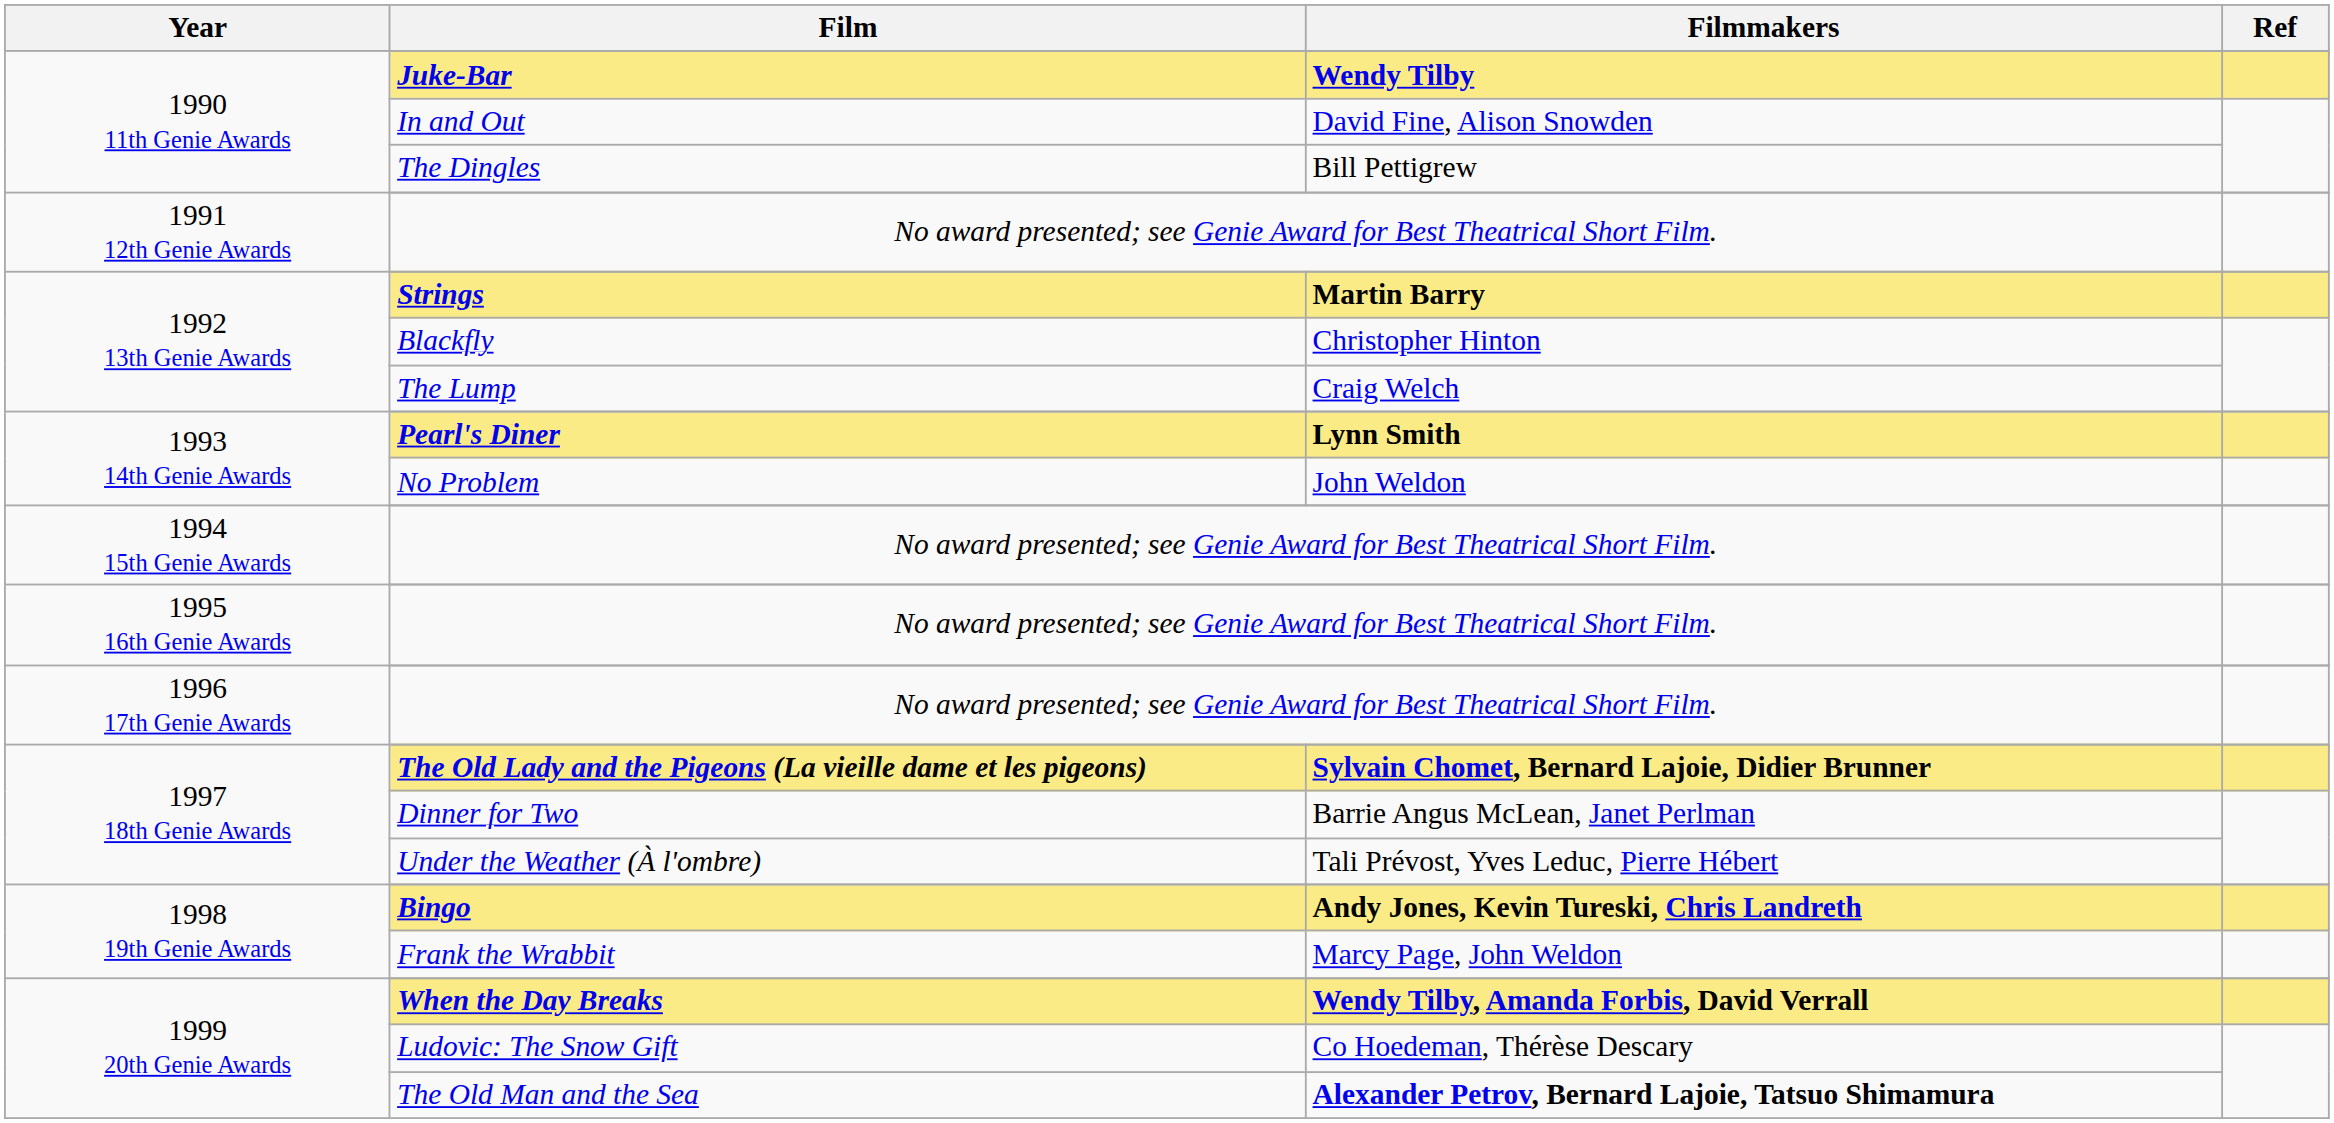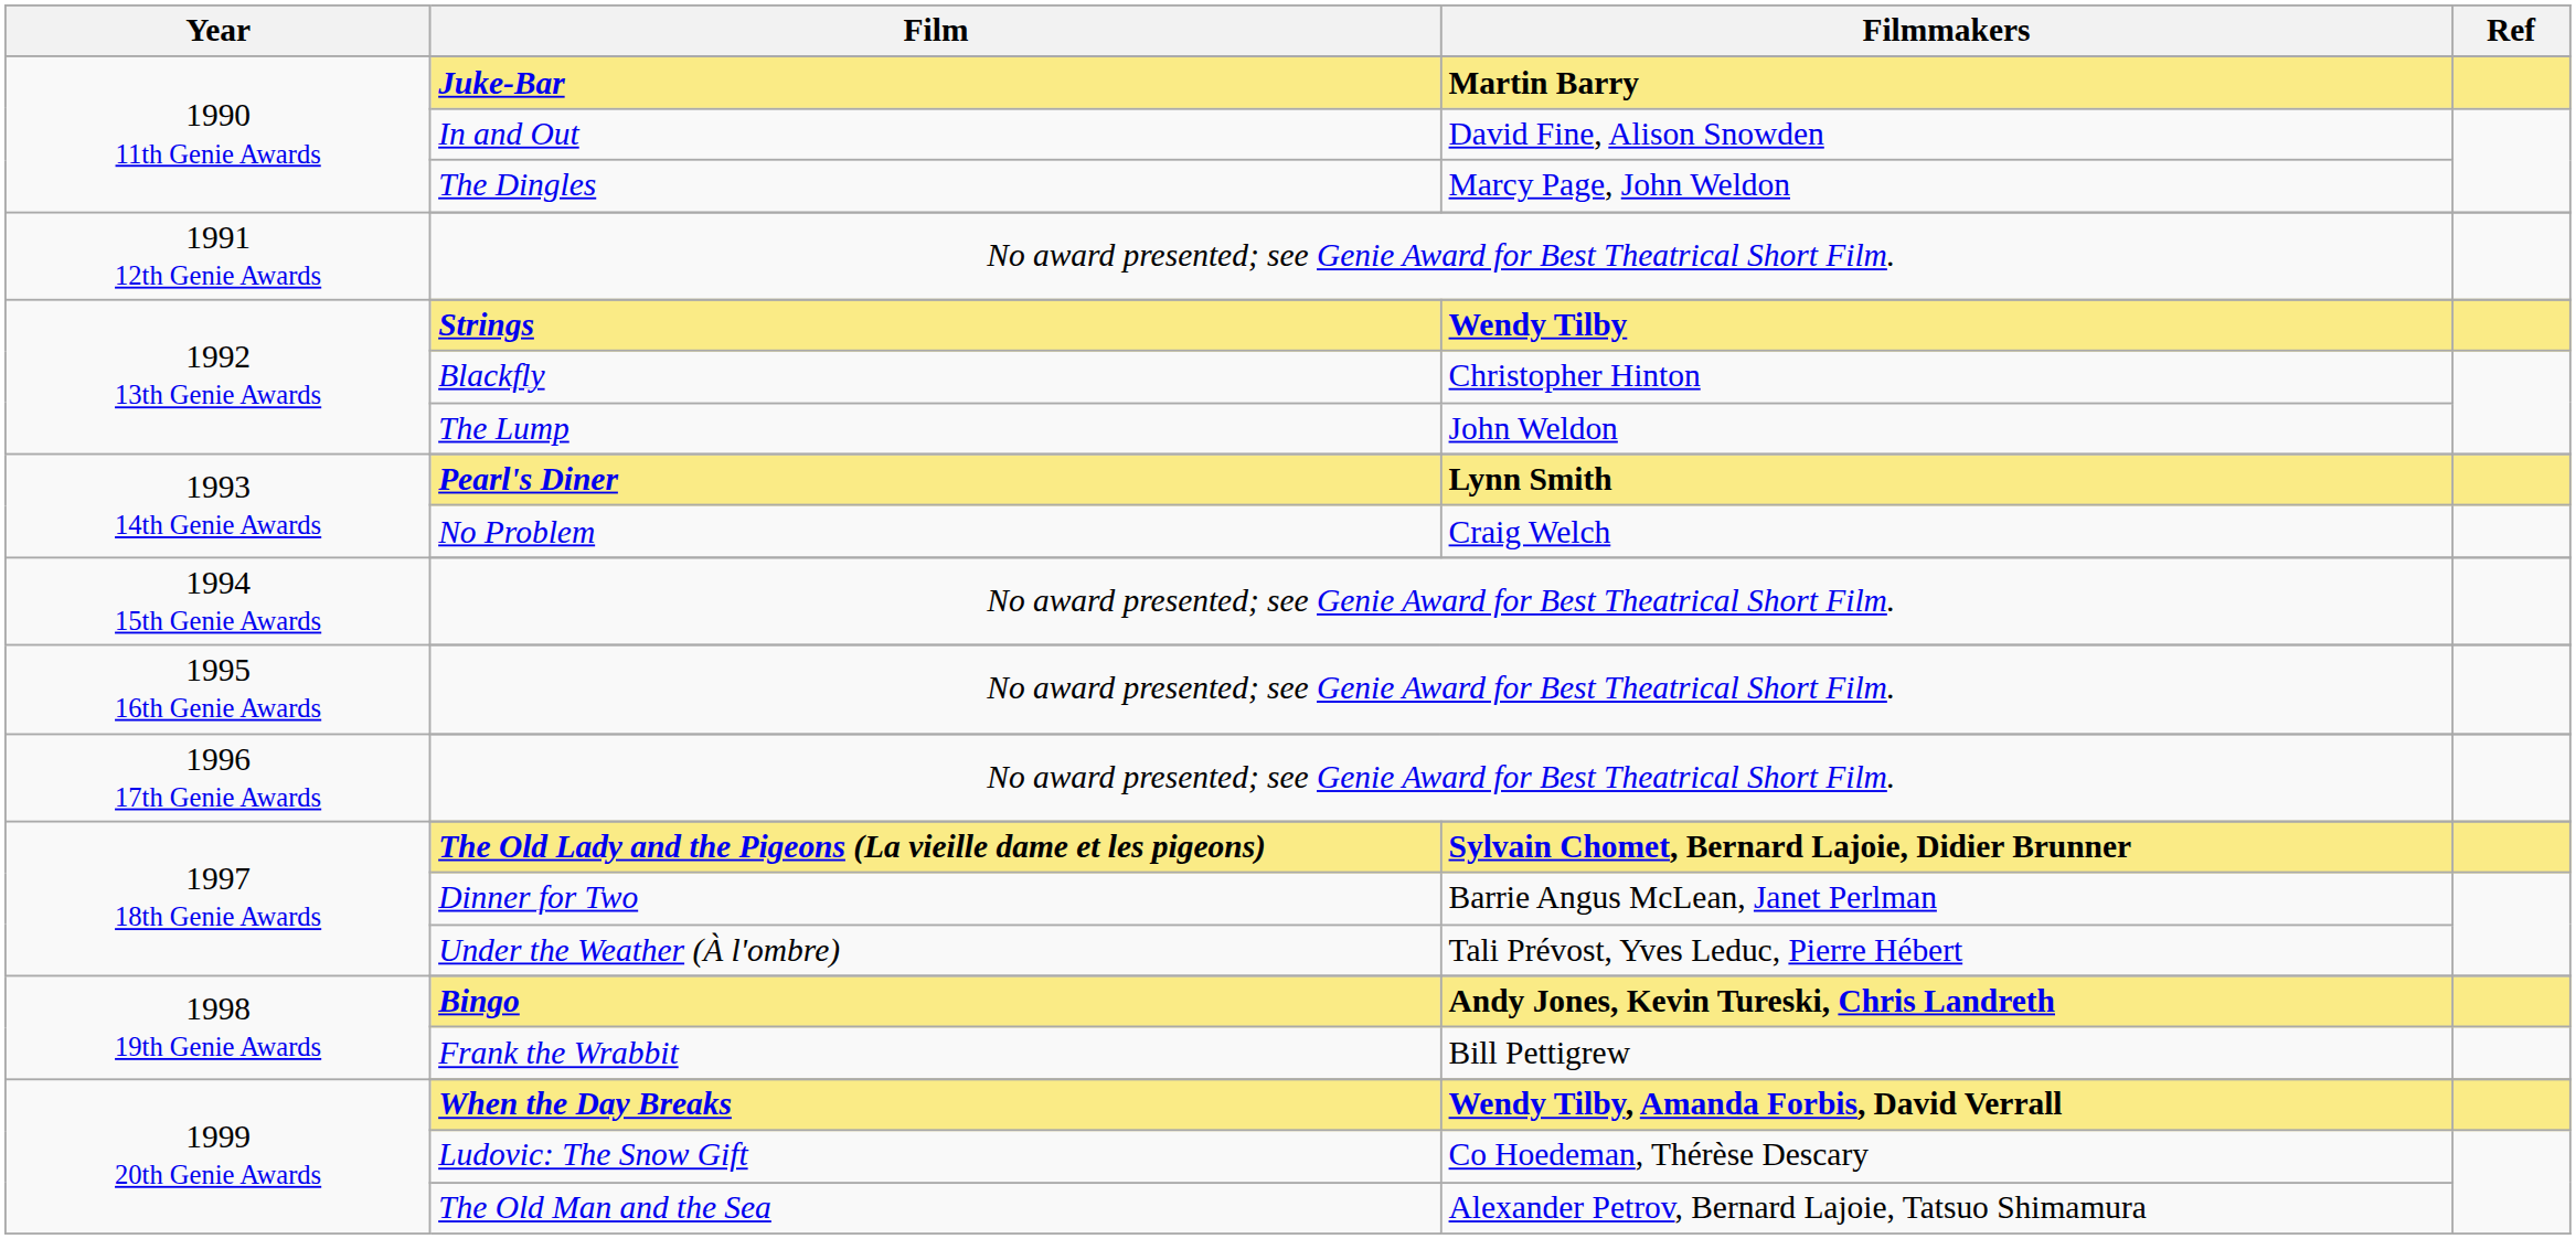 <table class="wikitable" style="width:100%;">
 <tr style="background:#bebebe;">
 <th style="width:8%;">Year</th>
 <th style="width:19%;">Film</th>
 <th style="width:19%;">Filmmakers</th>
 <th style="width:2%;">Ref</th>
 </tr>
 <tr>
 <td rowspan="4" align="center">1990 <br> <small><a href='#'>11th Genie Awards</a></small></td>
 </tr>
 <tr style="background:#FAEB86;">
 <td><strong><em><a href='#'>Juke-Bar</a></em></strong></td>
-<td><strong><a href='#'>Wendy Tilby</a></strong></td>
+<td><strong>Martin Barry</strong></td>
 <td></td>
 </tr>
 <tr>
 <td><em><a href='#'>In and Out</a></em></td>
 <td><a href='#'>David Fine</a>, <a href='#'>Alison Snowden</a></td>
 <td rowspan=2></td>
 </tr>
 <tr>
 <td><em><a href='#'>The Dingles</a></em></td>
-<td>Bill Pettigrew</td>
+<td><a href='#'>Marcy Page</a>, <a href='#'>John Weldon</a></td>
 </tr>
 <tr>
 <td rowspan="2" align="center">1991 <br> <small><a href='#'>12th Genie Awards</a></small></td>
 </tr>
 <tr>
 <td colspan="2" align="center"><em>No award presented; see <a href='#'>Genie Award for Best Theatrical Short Film</a>.</em></td>
 <td></td>
 </tr>
 <tr>
 <td rowspan="4" align="center">1992 <br> <small><a href='#'>13th Genie Awards</a></small></td>
 </tr>
 <tr style="background:#FAEB86;">
 <td><strong><em><a href='#'>Strings</a></em></strong></td>
-<td><strong>Martin Barry</strong></td>
+<td><strong><a href='#'>Wendy Tilby</a></strong></td>
 <td></td>
 </tr>
 <tr>
 <td><em><a href='#'>Blackfly</a></em></td>
 <td><a href='#'>Christopher Hinton</a></td>
 <td rowspan=2></td>
 </tr>
 <tr>
 <td><em><a href='#'>The Lump</a></em></td>
-<td><a href='#'>Craig Welch</a></td>
+<td><a href='#'>John Weldon</a></td>
 </tr>
 <tr>
 <td rowspan="3" align="center">1993 <br> <small><a href='#'>14th Genie Awards</a></small></td>
 </tr>
 <tr style="background:#FAEB86;">
 <td><strong><em><a href='#'>Pearl's Diner</a></em></strong></td>
 <td><strong>Lynn Smith</strong></td>
 <td></td>
 </tr>
 <tr>
 <td><em><a href='#'>No Problem</a></em></td>
-<td><a href='#'>John Weldon</a></td>
+<td><a href='#'>Craig Welch</a></td>
 <td></td>
 </tr>
 <tr>
 <td rowspan="2" align="center">1994 <br> <small><a href='#'>15th Genie Awards</a></small></td>
 </tr>
 <tr>
 <td colspan="2" align="center"><em>No award presented; see <a href='#'>Genie Award for Best Theatrical Short Film</a>.</em></td>
 <td></td>
 </tr>
 <tr>
 <td rowspan="2" align="center">1995 <br> <small><a href='#'>16th Genie Awards</a></small></td>
 </tr>
 <tr>
 <td colspan="2" align="center"><em>No award presented; see <a href='#'>Genie Award for Best Theatrical Short Film</a>.</em></td>
 <td></td>
 </tr>
 <tr>
 <td rowspan="2" align="center">1996 <br> <small><a href='#'>17th Genie Awards</a></small></td>
 </tr>
 <tr>
 <td colspan="2" align="center"><em>No award presented; see <a href='#'>Genie Award for Best Theatrical Short Film</a>.</em></td>
 <td></td>
 </tr>
 <tr>
 <td rowspan="4" align="center">1997 <br> <small><a href='#'>18th Genie Awards</a></small></td>
 </tr>
 <tr style="background:#FAEB86;">
 <td><strong><em><a href='#'>The Old Lady and the Pigeons</a> (La vieille dame et les pigeons)</em></strong></td>
 <td><strong><a href='#'>Sylvain Chomet</a>, Bernard Lajoie, Didier Brunner</strong></td>
 <td></td>
 </tr>
 <tr>
 <td><em><a href='#'>Dinner for Two</a></em></td>
 <td>Barrie Angus McLean, <a href='#'>Janet Perlman</a></td>
 <td rowspan=2></td>
 </tr>
 <tr>
 <td><em><a href='#'>Under the Weather</a> (À l'ombre)</em></td>
 <td>Tali Prévost, Yves Leduc, <a href='#'>Pierre Hébert</a></td>
 </tr>
 <tr>
 <td rowspan="3" align="center">1998 <br> <small><a href='#'>19th Genie Awards</a></small></td>
 </tr>
 <tr style="background:#FAEB86;">
 <td><strong><em><a href='#'>Bingo</a></em></strong></td>
 <td><strong>Andy Jones, Kevin Tureski, <a href='#'>Chris Landreth</a></strong></td>
 <td></td>
 </tr>
 <tr>
 <td><em><a href='#'>Frank the Wrabbit</a></em></td>
-<td><a href='#'>Marcy Page</a>, <a href='#'>John Weldon</a></td>
+<td>Bill Pettigrew</td>
 <td></td>
 </tr>
 <tr>
 <td rowspan="4" align="center">1999 <br> <small><a href='#'>20th Genie Awards</a></small></td>
 </tr>
 <tr style="background:#FAEB86;">
 <td><strong><em><a href='#'>When the Day Breaks</a></em></strong></td>
 <td><strong><a href='#'>Wendy Tilby</a>, <a href='#'>Amanda Forbis</a>, David Verrall</strong></td>
 <td></td>
 </tr>
 <tr>
 <td><em><a href='#'>Ludovic: The Snow Gift</a></em></td>
 <td><a href='#'>Co Hoedeman</a>, Thérèse Descary</td>
 <td rowspan=2></td>
 </tr>
 <tr>
 <td><em><a href='#'>The Old Man and the Sea</a></em></td>
-<td><strong><a href='#'>Alexander Petrov</a>, Bernard Lajoie, Tatsuo Shimamura</strong></td>
+<td><a href='#'>Alexander Petrov</a>, Bernard Lajoie, Tatsuo Shimamura</td>
 </tr>
 </table>
